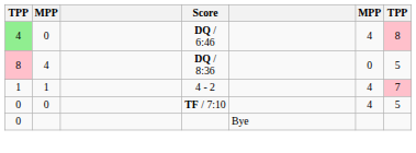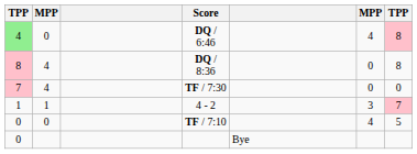 <table class="wikitable" style="text-align: center;" |>
 <tr>
 <th width="35">TPP</th>
 <th width="35">MPP</th>
 <th width="250"></th>
 <th width="75">Score</th>
 <th width="250"></th>
 <th width="35">MPP</th>
 <th width="35">TPP</th>
 </tr>
 <tr>
 <td style="background: lightgreen;">4</td>
 <td>0</td>
 <td style="text-align:left;"><strong></strong></td>
 <td><strong>DQ</strong> / 6:46</td>
 <td style="text-align:left;"></td>
 <td>4</td>
 <td bgcolor=pink>8</td>
 </tr>
 <tr>
 <td bgcolor=pink>8</td>
 <td>4</td>
 <td style="text-align:left;"></td>
 <td><strong>DQ</strong> / 8:36</td>
 <td style="text-align:left;"><strong></strong></td>
 <td>0</td>
-<td>5</td>
+<td>8</td>
+</tr>
+<tr>
+<td bgcolor=pink>7</td>
+<td>4</td>
+<td style="text-align:left;"></td>
+<td><strong>TF</strong> / 7:30</td>
+<td style="text-align:left;"><strong></strong></td>
+<td>0</td>
+<td>0</td>
 </tr>
 <tr>
 <td>1</td>
 <td>1</td>
 <td style="text-align:left;"><strong></strong></td>
 <td>4 - 2</td>
 <td style="text-align:left;"></td>
-<td>4</td>
+<td>3</td>
 <td bgcolor=pink>7</td>
 </tr>
 <tr>
 <td>0</td>
 <td>0</td>
 <td style="text-align:left;"><strong></strong></td>
 <td><strong>TF</strong> / 7:10</td>
 <td style="text-align:left;"></td>
 <td>4</td>
 <td>5</td>
 </tr>
 <tr>
 <td>0</td>
 <td></td>
 <td style="text-align:left;"><strong></strong></td>
 <td></td>
 <td style="text-align:left;">Bye</td>
 <td></td>
 <td></td>
 </tr>
 </table>
